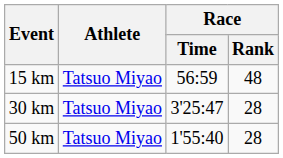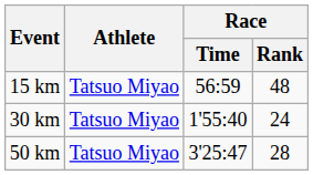 <table class="wikitable" border="1" style="font-size:90%">
 <tr>
 <th rowspan=2>Event</th>
 <th rowspan=2>Athlete</th>
 <th colspan=2>Race</th>
 </tr>
 <tr>
 <th>Time</th>
 <th>Rank</th>
 </tr>
 <tr>
 <td>15 km</td>
 <td><a href='#'>Tatsuo Miyao</a></td>
 <td align=center>56:59</td>
 <td align=center>48</td>
 </tr>
 <tr>
 <td>30 km</td>
 <td><a href='#'>Tatsuo Miyao</a></td>
-<td align=center>3'25:47</td>
-<td align=center>28</td>
+<td align=center>1'55:40</td>
+<td align=center>24</td>
 </tr>
 <tr>
 <td>50 km</td>
 <td><a href='#'>Tatsuo Miyao</a></td>
-<td align=center>1'55:40</td>
+<td align=center>3'25:47</td>
 <td align=center>28</td>
 </tr>
 </table>
